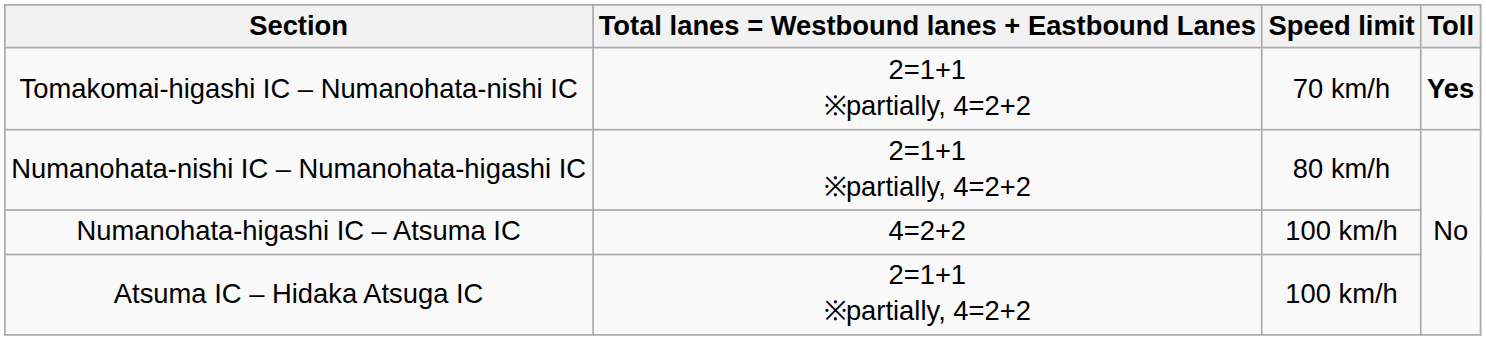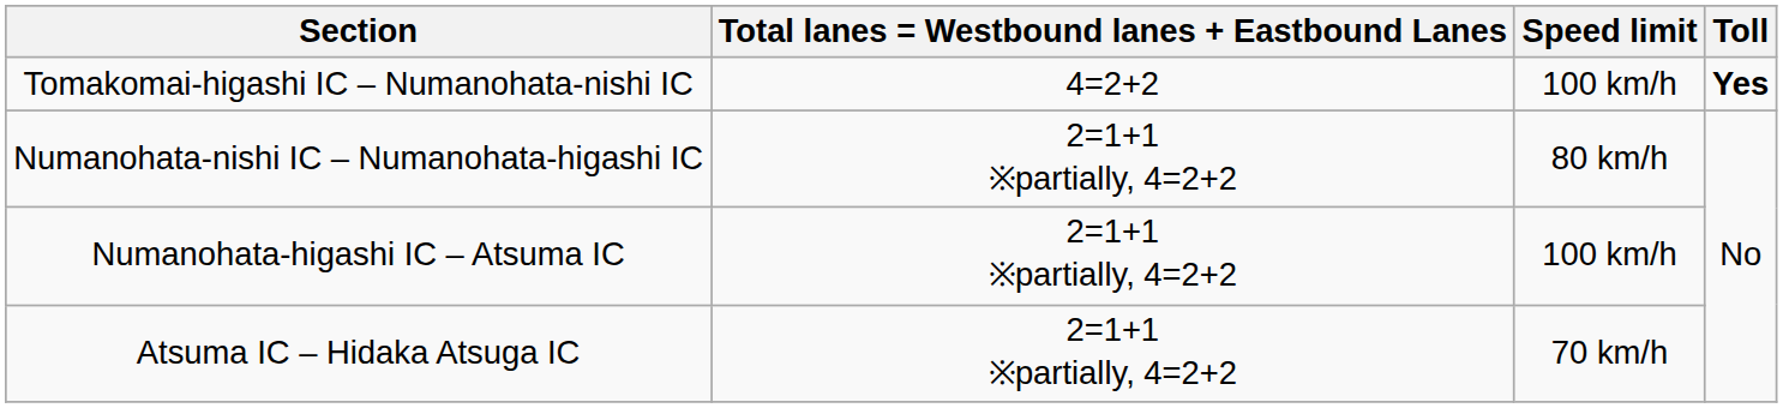 <table border="1" class="wikitable" style="text-align:center">
 <tr>
 <th>Section</th>
 <th>Total lanes = Westbound lanes + Eastbound Lanes</th>
 <th>Speed limit</th>
 <th>Toll</th>
 </tr>
 <tr>
 <td>Tomakomai-higashi IC – Numanohata-nishi IC</td>
-<td>2=1+1<br>※partially, 4=2+2</td>
-<td>70 km/h</td>
+<td>4=2+2</td>
+<td>100 km/h</td>
 <td><strong>Yes</strong></td>
 </tr>
 <tr>
 <td>Numanohata-nishi IC – Numanohata-higashi IC</td>
 <td>2=1+1<br>※partially, 4=2+2</td>
 <td>80 km/h</td>
 <td rowspan="3">No</td>
 </tr>
 <tr>
 <td>Numanohata-higashi IC – Atsuma IC</td>
-<td>4=2+2</td>
+<td>2=1+1<br>※partially, 4=2+2</td>
 <td>100 km/h</td>
 </tr>
 <tr>
 <td>Atsuma IC – Hidaka Atsuga IC</td>
 <td>2=1+1<br>※partially, 4=2+2</td>
-<td>100 km/h</td>
+<td>70 km/h</td>
 </tr>
 </table>
